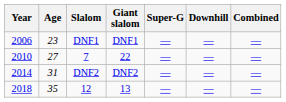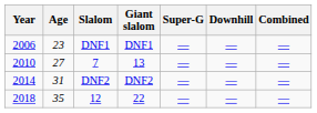 <table class=wikitable style="text-align:center">
 <tr>
 <th>  Year  </th>
 <th> Age </th>
 <th> Slalom </th>
 <th> Giant <br> slalom </th>
 <th>Super-G</th>
 <th>Downhill</th>
 <th>Combined</th>
 </tr>
 <tr>
 <td><a href='#'>2006</a></td>
 <td><em>23</em></td>
 <td><a href='#'>DNF1</a></td>
 <td><a href='#'>DNF1</a></td>
 <td><a href='#'>—</a></td>
 <td><a href='#'>—</a></td>
 <td><a href='#'>—</a></td>
 </tr>
 <tr>
 <td><a href='#'>2010</a></td>
 <td><em>27</em></td>
 <td><a href='#'>7</a></td>
-<td><a href='#'>22</a></td>
+<td><a href='#'>13</a></td>
 <td><a href='#'>—</a></td>
 <td><a href='#'>—</a></td>
 <td><a href='#'>—</a></td>
 </tr>
 <tr>
 <td><a href='#'>2014</a></td>
 <td><em>31</em></td>
 <td><a href='#'>DNF2</a></td>
 <td><a href='#'>DNF2</a></td>
 <td><a href='#'>—</a></td>
 <td><a href='#'>—</a></td>
 <td><a href='#'>—</a></td>
 </tr>
 <tr>
 <td><a href='#'>2018</a></td>
 <td><em>35</em></td>
 <td><a href='#'>12</a></td>
-<td><a href='#'>13</a></td>
+<td><a href='#'>22</a></td>
 <td><a href='#'>—</a></td>
 <td><a href='#'>—</a></td>
 <td><a href='#'>—</a></td>
 </tr>
 </table>
